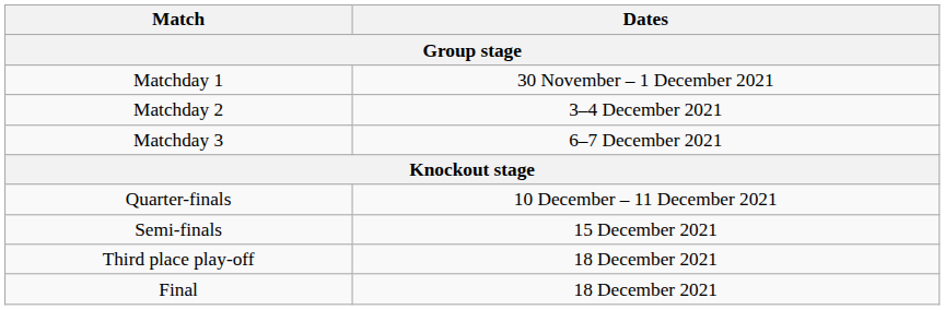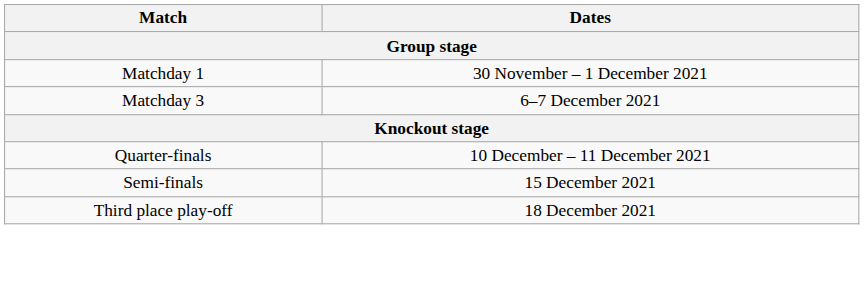 <table class="wikitable" style="text-align: center; width:50%">
 <tr>
 <th>Match</th>
 <th>Dates</th>
 </tr>
 <tr>
 <th colspan="2">Group stage</th>
 </tr>
 <tr>
 <td>Matchday 1</td>
 <td>30 November – 1 December 2021</td>
-</tr>
-<tr>
-<td>Matchday 2</td>
-<td>3–4 December 2021</td>
 </tr>
 <tr>
 <td>Matchday 3</td>
 <td>6–7 December 2021</td>
 </tr>
 <tr>
 <th colspan="2">Knockout stage</th>
 </tr>
 <tr>
 <td>Quarter-finals</td>
 <td>10 December – 11 December 2021</td>
 </tr>
 <tr>
 <td>Semi-finals</td>
 <td>15 December 2021</td>
 </tr>
 <tr>
 <td>Third place play-off</td>
 <td>18 December 2021</td>
 </tr>
-<tr>
-<td>Final</td>
-<td>18 December 2021</td>
-</tr>
 </table>
